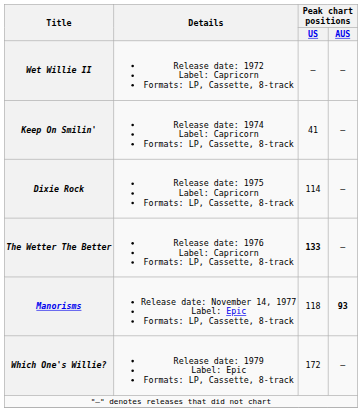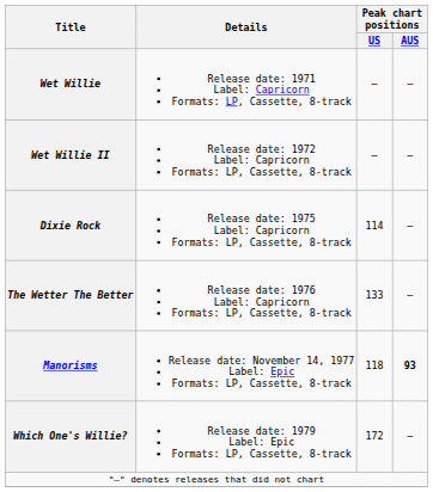 <table class="wikitable plainrowheaders" style="text-align:center;">
 <tr>
 <th scope="col" rowspan="2">Title</th>
 <th scope="col" rowspan="2">Details</th>
 <th scope="col" colspan="2">Peak chart positions</th>
 </tr>
 <tr>
 <th style="width:40px;"><a href='#'>US</a><br></th>
 <th style="width:40px;"><a href='#'>AUS</a><br></th>
 </tr>
 <tr>
-<th scope="row"><em>Wet Willie II</em></th>
-<td><br><ul><li>Release date: 1972</li><li>Label: Capricorn</li><li>Formats: LP, Cassette, 8-track</li></ul></td>
+<th scope="row"><em>Wet Willie</em></th>
+<td><br><ul><li>Release date: 1971</li><li>Label: <a href='#'>Capricorn</a></li><li>Formats: <a href='#'>LP</a>, Cassette, 8-track</li></ul></td>
 <td>—</td>
 <td>—</td>
 </tr>
 <tr>
-<th scope="row"><em>Keep On Smilin' </em></th>
-<td><br><ul><li>Release date: 1974</li><li>Label: Capricorn</li><li>Formats: LP, Cassette, 8-track</li></ul></td>
-<td>41</td>
+<th scope="row"><em>Wet Willie II</em></th>
+<td><br><ul><li>Release date: 1972</li><li>Label: Capricorn</li><li>Formats: LP, Cassette, 8-track</li></ul></td>
+<td>—</td>
 <td>—</td>
 </tr>
 <tr>
 <th scope="row"><em>Dixie Rock</em></th>
 <td><br><ul><li>Release date: 1975</li><li>Label: Capricorn</li><li>Formats: LP, Cassette, 8-track</li></ul></td>
 <td>114</td>
 <td>—</td>
 </tr>
 <tr>
 <th scope="row"><em>The Wetter The Better</em></th>
 <td><br><ul><li>Release date: 1976</li><li>Label: Capricorn</li><li>Formats: LP, Cassette, 8-track</li></ul></td>
-<td><strong>133</strong></td>
+<td>133</td>
 <td>—</td>
 </tr>
 <tr>
 <th scope="row"><em><a href='#'>Manorisms</a></em></th>
 <td><br><ul><li>Release date: November 14, 1977</li><li>Label: <a href='#'>Epic</a></li><li>Formats: LP, Cassette, 8-track</li></ul></td>
 <td>118</td>
 <td><strong>93</strong></td>
 </tr>
 <tr>
 <th scope="row"><em>Which One's Willie?</em></th>
 <td><br><ul><li>Release date: 1979</li><li>Label: Epic</li><li>Formats: LP, Cassette, 8-track</li></ul></td>
 <td>172</td>
 <td>—</td>
 </tr>
 <tr>
 <td colspan="4" style="font-size:9pt">"—" denotes releases that did not chart</td>
 </tr>
 <tr>
 </tr>
 </table>
